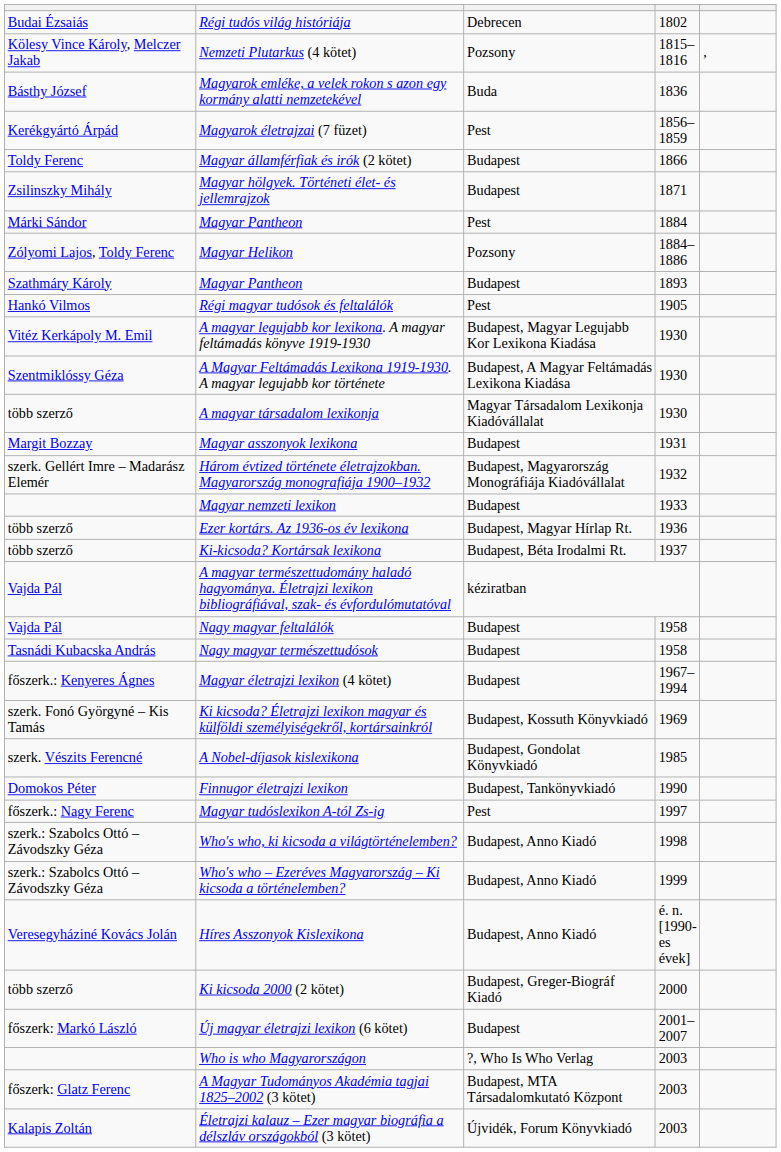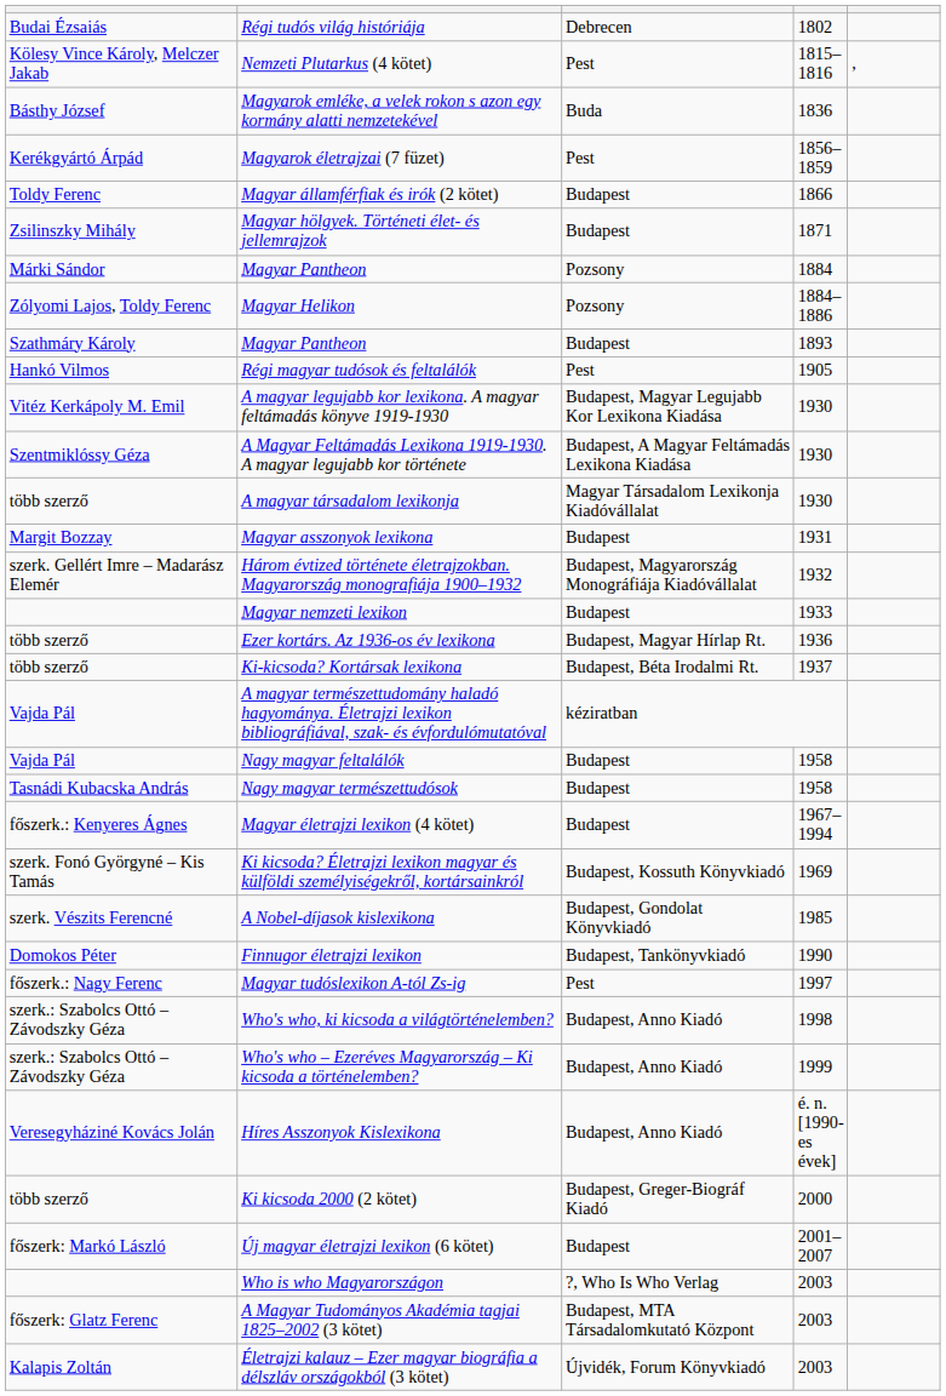 <table class="wikitable sortable">
 <tr>
 <th bgcolor="#DAA520" width="25%"></th>
 <th bgcolor="#DAA520" width="35%"></th>
 <th bgcolor="#DAA520" width="25%"></th>
 <th bgcolor="#DAA520" width="5%"></th>
 <th bgcolor="#DAA520" width="10%"></th>
 </tr>
 <tr>
 <td><a href='#'>Budai Ézsaiás</a></td>
 <td><em><a href='#'>Régi tudós világ históriája</a></em></td>
 <td>Debrecen</td>
 <td>1802</td>
 <td></td>
 </tr>
 <tr>
 <td><a href='#'>Kölesy Vince Károly</a>, <a href='#'>Melczer Jakab</a></td>
 <td><em><a href='#'>Nemzeti Plutarkus</a></em> (4 kötet)</td>
-<td>Pozsony</td>
+<td>Pest</td>
 <td>1815–1816</td>
 <td>, </td>
 </tr>
 <tr>
 <td><a href='#'>Básthy József</a></td>
 <td><em><a href='#'>Magyarok emléke, a velek rokon s azon egy kormány alatti nemzetekével</a></em></td>
 <td>Buda</td>
 <td>1836</td>
 <td></td>
 </tr>
 <tr>
 <td><a href='#'>Kerékgyártó Árpád</a></td>
 <td><em><a href='#'>Magyarok életrajzai</a></em> (7 füzet)</td>
 <td>Pest</td>
 <td>1856–1859</td>
 <td></td>
 </tr>
 <tr>
 <td><a href='#'>Toldy Ferenc</a></td>
 <td><em><a href='#'>Magyar államférfiak és irók</a></em> (2 kötet)</td>
 <td>Budapest</td>
 <td>1866</td>
 <td></td>
 </tr>
 <tr>
 <td><a href='#'>Zsilinszky Mihály</a></td>
 <td><em><a href='#'>Magyar hölgyek. Történeti élet- és jellemrajzok</a></em></td>
 <td>Budapest</td>
 <td>1871</td>
 <td></td>
 </tr>
 <tr>
 <td><a href='#'>Márki Sándor</a></td>
 <td><em><a href='#'>Magyar Pantheon</a></em></td>
-<td>Pest</td>
+<td>Pozsony</td>
 <td>1884</td>
 <td></td>
 </tr>
 <tr>
 <td><a href='#'>Zólyomi Lajos</a>, <a href='#'>Toldy Ferenc</a></td>
 <td><em><a href='#'>Magyar Helikon</a></em></td>
 <td>Pozsony</td>
 <td>1884–1886</td>
 <td></td>
 </tr>
 <tr>
 <td><a href='#'>Szathmáry Károly</a></td>
 <td><em><a href='#'>Magyar Pantheon</a></em></td>
 <td>Budapest</td>
 <td>1893</td>
 <td></td>
 </tr>
 <tr>
 <td><a href='#'>Hankó Vilmos</a></td>
 <td><em><a href='#'>Régi magyar tudósok és feltalálók</a></em></td>
 <td>Pest</td>
 <td>1905</td>
 <td></td>
 </tr>
 <tr>
 <td><a href='#'>Vitéz Kerkápoly M. Emil</a></td>
 <td><em><a href='#'>A magyar legujabb kor lexikona</a>. A magyar feltámadás könyve 1919-1930 </em></td>
 <td>Budapest, Magyar Legujabb Kor Lexikona Kiadása</td>
 <td>1930</td>
 <td></td>
 </tr>
 <tr>
 <td><a href='#'>Szentmiklóssy Géza</a></td>
 <td><em><a href='#'>A Magyar Feltámadás Lexikona 1919-1930</a>. A magyar legujabb kor története</em></td>
 <td>Budapest, A Magyar Feltámadás Lexikona Kiadása</td>
 <td>1930</td>
 <td></td>
 </tr>
 <tr>
 <td>több szerző</td>
 <td><em><a href='#'>A magyar társadalom lexikonja</a></em></td>
 <td>Magyar Társadalom Lexikonja Kiadóvállalat</td>
 <td>1930</td>
 <td></td>
 </tr>
 <tr>
 <td><a href='#'>Margit Bozzay</a></td>
 <td><em><a href='#'>Magyar asszonyok lexikona</a></em></td>
 <td>Budapest</td>
 <td>1931</td>
 <td></td>
 </tr>
 <tr>
 <td>szerk. Gellért Imre – Madarász Elemér</td>
 <td><em><a href='#'>Három évtized története életrajzokban. Magyarország monografiája 1900–1932</a></em></td>
 <td>Budapest, Magyarország Monográfiája Kiadóvállalat</td>
 <td>1932</td>
 <td></td>
 </tr>
 <tr>
 <td></td>
 <td><em><a href='#'>Magyar nemzeti lexikon</a></em></td>
 <td>Budapest</td>
 <td>1933</td>
 <td></td>
 </tr>
 <tr>
 <td>több szerző</td>
 <td><em><a href='#'>Ezer kortárs. Az 1936-os év lexikona</a></em></td>
 <td>Budapest, Magyar Hírlap Rt.</td>
 <td>1936</td>
 <td></td>
 </tr>
 <tr>
 <td>több szerző</td>
 <td><em><a href='#'>Ki-kicsoda? Kortársak lexikona</a></em></td>
 <td>Budapest, Béta Irodalmi Rt.</td>
 <td>1937</td>
 <td></td>
 </tr>
 <tr>
 <td><a href='#'>Vajda Pál</a></td>
 <td><em><a href='#'>A magyar természettudomány haladó hagyománya. Életrajzi lexikon bibliográfiával, szak- és évfordulómutatóval</a></em></td>
 <td colspan=2>kéziratban</td>
 <td></td>
 </tr>
 <tr>
 <td><a href='#'>Vajda Pál</a></td>
 <td><em><a href='#'>Nagy magyar feltalálók</a></em></td>
 <td>Budapest</td>
 <td>1958</td>
 <td></td>
 </tr>
 <tr>
 <td><a href='#'>Tasnádi Kubacska András</a></td>
 <td><em><a href='#'>Nagy magyar természettudósok</a></em></td>
 <td>Budapest</td>
 <td>1958</td>
 <td></td>
 </tr>
 <tr>
 <td>főszerk.: <a href='#'>Kenyeres Ágnes</a></td>
 <td><em><a href='#'>Magyar életrajzi lexikon</a></em> (4 kötet)</td>
 <td>Budapest</td>
 <td>1967–1994</td>
 <td></td>
 </tr>
 <tr>
 <td>szerk. Fonó Györgyné – Kis Tamás</td>
 <td><em><a href='#'>Ki kicsoda? Életrajzi lexikon magyar és külföldi személyiségekről, kortársainkról</a></em></td>
 <td>Budapest, Kossuth Könyvkiadó</td>
 <td>1969</td>
 <td></td>
 </tr>
 <tr>
 <td>szerk. <a href='#'>Vészits Ferencné</a></td>
 <td><em><a href='#'>A Nobel-díjasok kislexikona</a></em></td>
 <td>Budapest, Gondolat Könyvkiadó</td>
 <td>1985</td>
 <td></td>
 </tr>
 <tr>
 <td><a href='#'>Domokos Péter</a></td>
 <td><em><a href='#'>Finnugor életrajzi lexikon</a></em></td>
 <td>Budapest, Tankönyvkiadó</td>
 <td>1990</td>
 <td></td>
 </tr>
 <tr>
 <td>főszerk.: <a href='#'>Nagy Ferenc</a></td>
 <td><em><a href='#'>Magyar tudóslexikon A-tól Zs-ig</a></em></td>
 <td>Pest</td>
 <td>1997</td>
 <td></td>
 </tr>
 <tr>
 <td>szerk.: Szabolcs Ottó – Závodszky Géza</td>
 <td><em><a href='#'>Who's who, ki kicsoda a világtörténelemben?</a></em></td>
 <td>Budapest, Anno Kiadó</td>
 <td>1998</td>
 <td></td>
 </tr>
 <tr>
 <td>szerk.: Szabolcs Ottó – Závodszky Géza</td>
 <td><em><a href='#'>Who's who – Ezeréves Magyarország – Ki kicsoda a történelemben?</a></em></td>
 <td>Budapest, Anno Kiadó</td>
 <td>1999</td>
 <td></td>
 </tr>
 <tr>
 <td><a href='#'>Veresegyháziné Kovács Jolán</a></td>
 <td><em><a href='#'>Híres Asszonyok Kislexikona</a></em></td>
 <td>Budapest, Anno Kiadó</td>
 <td>é. n. [1990-es évek]</td>
 <td></td>
 </tr>
 <tr>
 <td>több szerző</td>
 <td><em><a href='#'>Ki kicsoda 2000</a></em> (2 kötet)</td>
 <td>Budapest, Greger-Biográf Kiadó</td>
 <td>2000</td>
 <td></td>
 </tr>
 <tr>
 <td>főszerk: <a href='#'>Markó László</a></td>
 <td><em><a href='#'>Új magyar életrajzi lexikon</a></em> (6 kötet)</td>
 <td>Budapest</td>
 <td>2001–2007</td>
 <td></td>
 </tr>
 <tr>
 <td></td>
 <td><em><a href='#'>Who is who Magyarországon</a></em></td>
 <td>?, Who Is Who Verlag</td>
 <td>2003</td>
 <td></td>
 </tr>
 <tr>
 <td>főszerk: <a href='#'>Glatz Ferenc</a></td>
 <td><em><a href='#'>A Magyar Tudományos Akadémia tagjai 1825–2002</a></em> (3 kötet)</td>
 <td>Budapest, MTA Társadalomkutató Központ</td>
 <td>2003</td>
 <td></td>
 </tr>
 <tr>
 <td><a href='#'>Kalapis Zoltán</a></td>
 <td><em><a href='#'>Életrajzi kalauz – Ezer magyar biográfia a délszláv országokból</a></em> (3 kötet)</td>
 <td>Újvidék, Forum Könyvkiadó</td>
 <td>2003</td>
 <td></td>
 </tr>
 </table>
